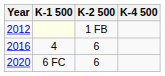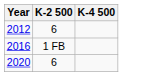 <table class="wikitable" style="text-align:center;">
 <tr>
 <th>Year</th>
-<th>K-1 500</th>
 <th>K-2 500</th>
 <th>K-4 500</th>
 </tr>
 <tr>
 <td><a href='#'>2012</a></td>
-<td style="background:#fdffe7"></td>
+<td>6</td>
+<td></td>
+</tr>
+<tr>
+<td><a href='#'>2016</a></td>
 <td>1 FB</td>
 <td></td>
 </tr>
 <tr>
-<td><a href='#'>2016</a></td>
-<td>4</td>
-<td>6</td>
-<td></td>
-</tr>
-<tr>
 <td><a href='#'>2020</a></td>
-<td>6 FC</td>
 <td>6</td>
 <td></td>
 </tr>
 </table>
